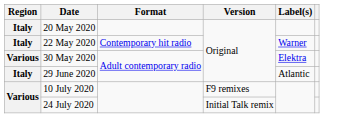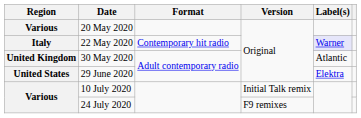 <table class="wikitable plainrowheaders">
 <tr>
 <th scope="col">Region</th>
 <th scope="col">Date</th>
 <th scope="col">Format</th>
 <th>Version</th>
 <th scope="col">Label(s)</th>
 <th scope="col"></th>
 </tr>
 <tr>
-<th scope="row">Italy</th>
+<th scope="row">Various</th>
 <td>20 May 2020</td>
 <td></td>
 <td rowspan="4">Original</td>
 <td></td>
 <td></td>
 </tr>
 <tr>
 <th scope="row">Italy</th>
 <td>22 May 2020</td>
 <td><a href='#'>Contemporary hit radio</a></td>
-<td><a href='#'>Warner</a></td>
+<td style="background: lavender;"><a href='#'>Warner</a></td>
 <td></td>
 </tr>
 <tr>
-<th scope="row">Various</th>
+<th scope="row">United Kingdom</th>
 <td>30 May 2020</td>
 <td rowspan="2"><a href='#'>Adult contemporary radio</a></td>
-<td><a href='#'>Elektra</a></td>
+<td>Atlantic</td>
 <td></td>
 </tr>
 <tr>
-<th scope="row">Italy</th>
+<th scope="row">United States</th>
 <td>29 June 2020</td>
-<td>Atlantic</td>
+<td><a href='#'>Elektra</a></td>
 <td></td>
 </tr>
 <tr>
 <th rowspan="2" scope="row">Various</th>
 <td>10 July 2020</td>
 <td rowspan="2"></td>
-<td>F9 remixes</td>
+<td>Initial Talk remix</td>
 <td rowspan="2"></td>
 <td></td>
 </tr>
 <tr>
 <td>24 July 2020</td>
-<td>Initial Talk remix</td>
+<td>F9 remixes</td>
 <td></td>
 </tr>
 </table>
